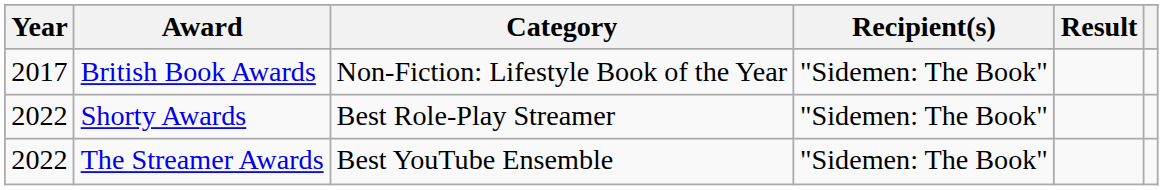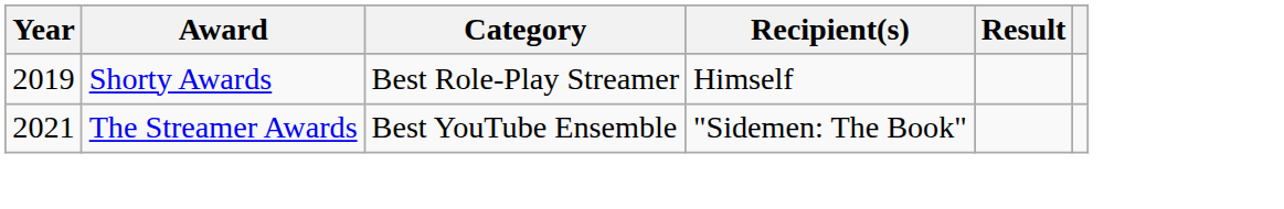 <table class="wikitable sortable plainrowheaders">
 <tr>
 <th>Year</th>
 <th>Award</th>
 <th>Category</th>
 <th>Recipient(s)</th>
 <th>Result</th>
 <th class="unsortable"></th>
 </tr>
 <tr>
-<td>2017</td>
-<td><a href='#'>British Book Awards</a></td>
-<td>Non-Fiction: Lifestyle Book of the Year</td>
-<td>"Sidemen: The Book" </td>
+<td>2019</td>
+<td><a href='#'>Shorty Awards</a></td>
+<td>Best Role-Play Streamer</td>
+<td>Himself </td>
 <td></td>
 <td style="text-align: center;"></td>
 </tr>
 <tr>
-<td>2022</td>
-<td><a href='#'>Shorty Awards</a></td>
-<td>Best Role-Play Streamer</td>
-<td>"Sidemen: The Book" </td>
-<td></td>
-<td style="text-align: center;"></td>
-</tr>
-<tr>
-<td>2022</td>
+<td>2021</td>
 <td><a href='#'>The Streamer Awards</a></td>
 <td>Best YouTube Ensemble</td>
 <td>"Sidemen: The Book" </td>
 <td></td>
 <td style="text-align: center;"></td>
 </tr>
 </table>
